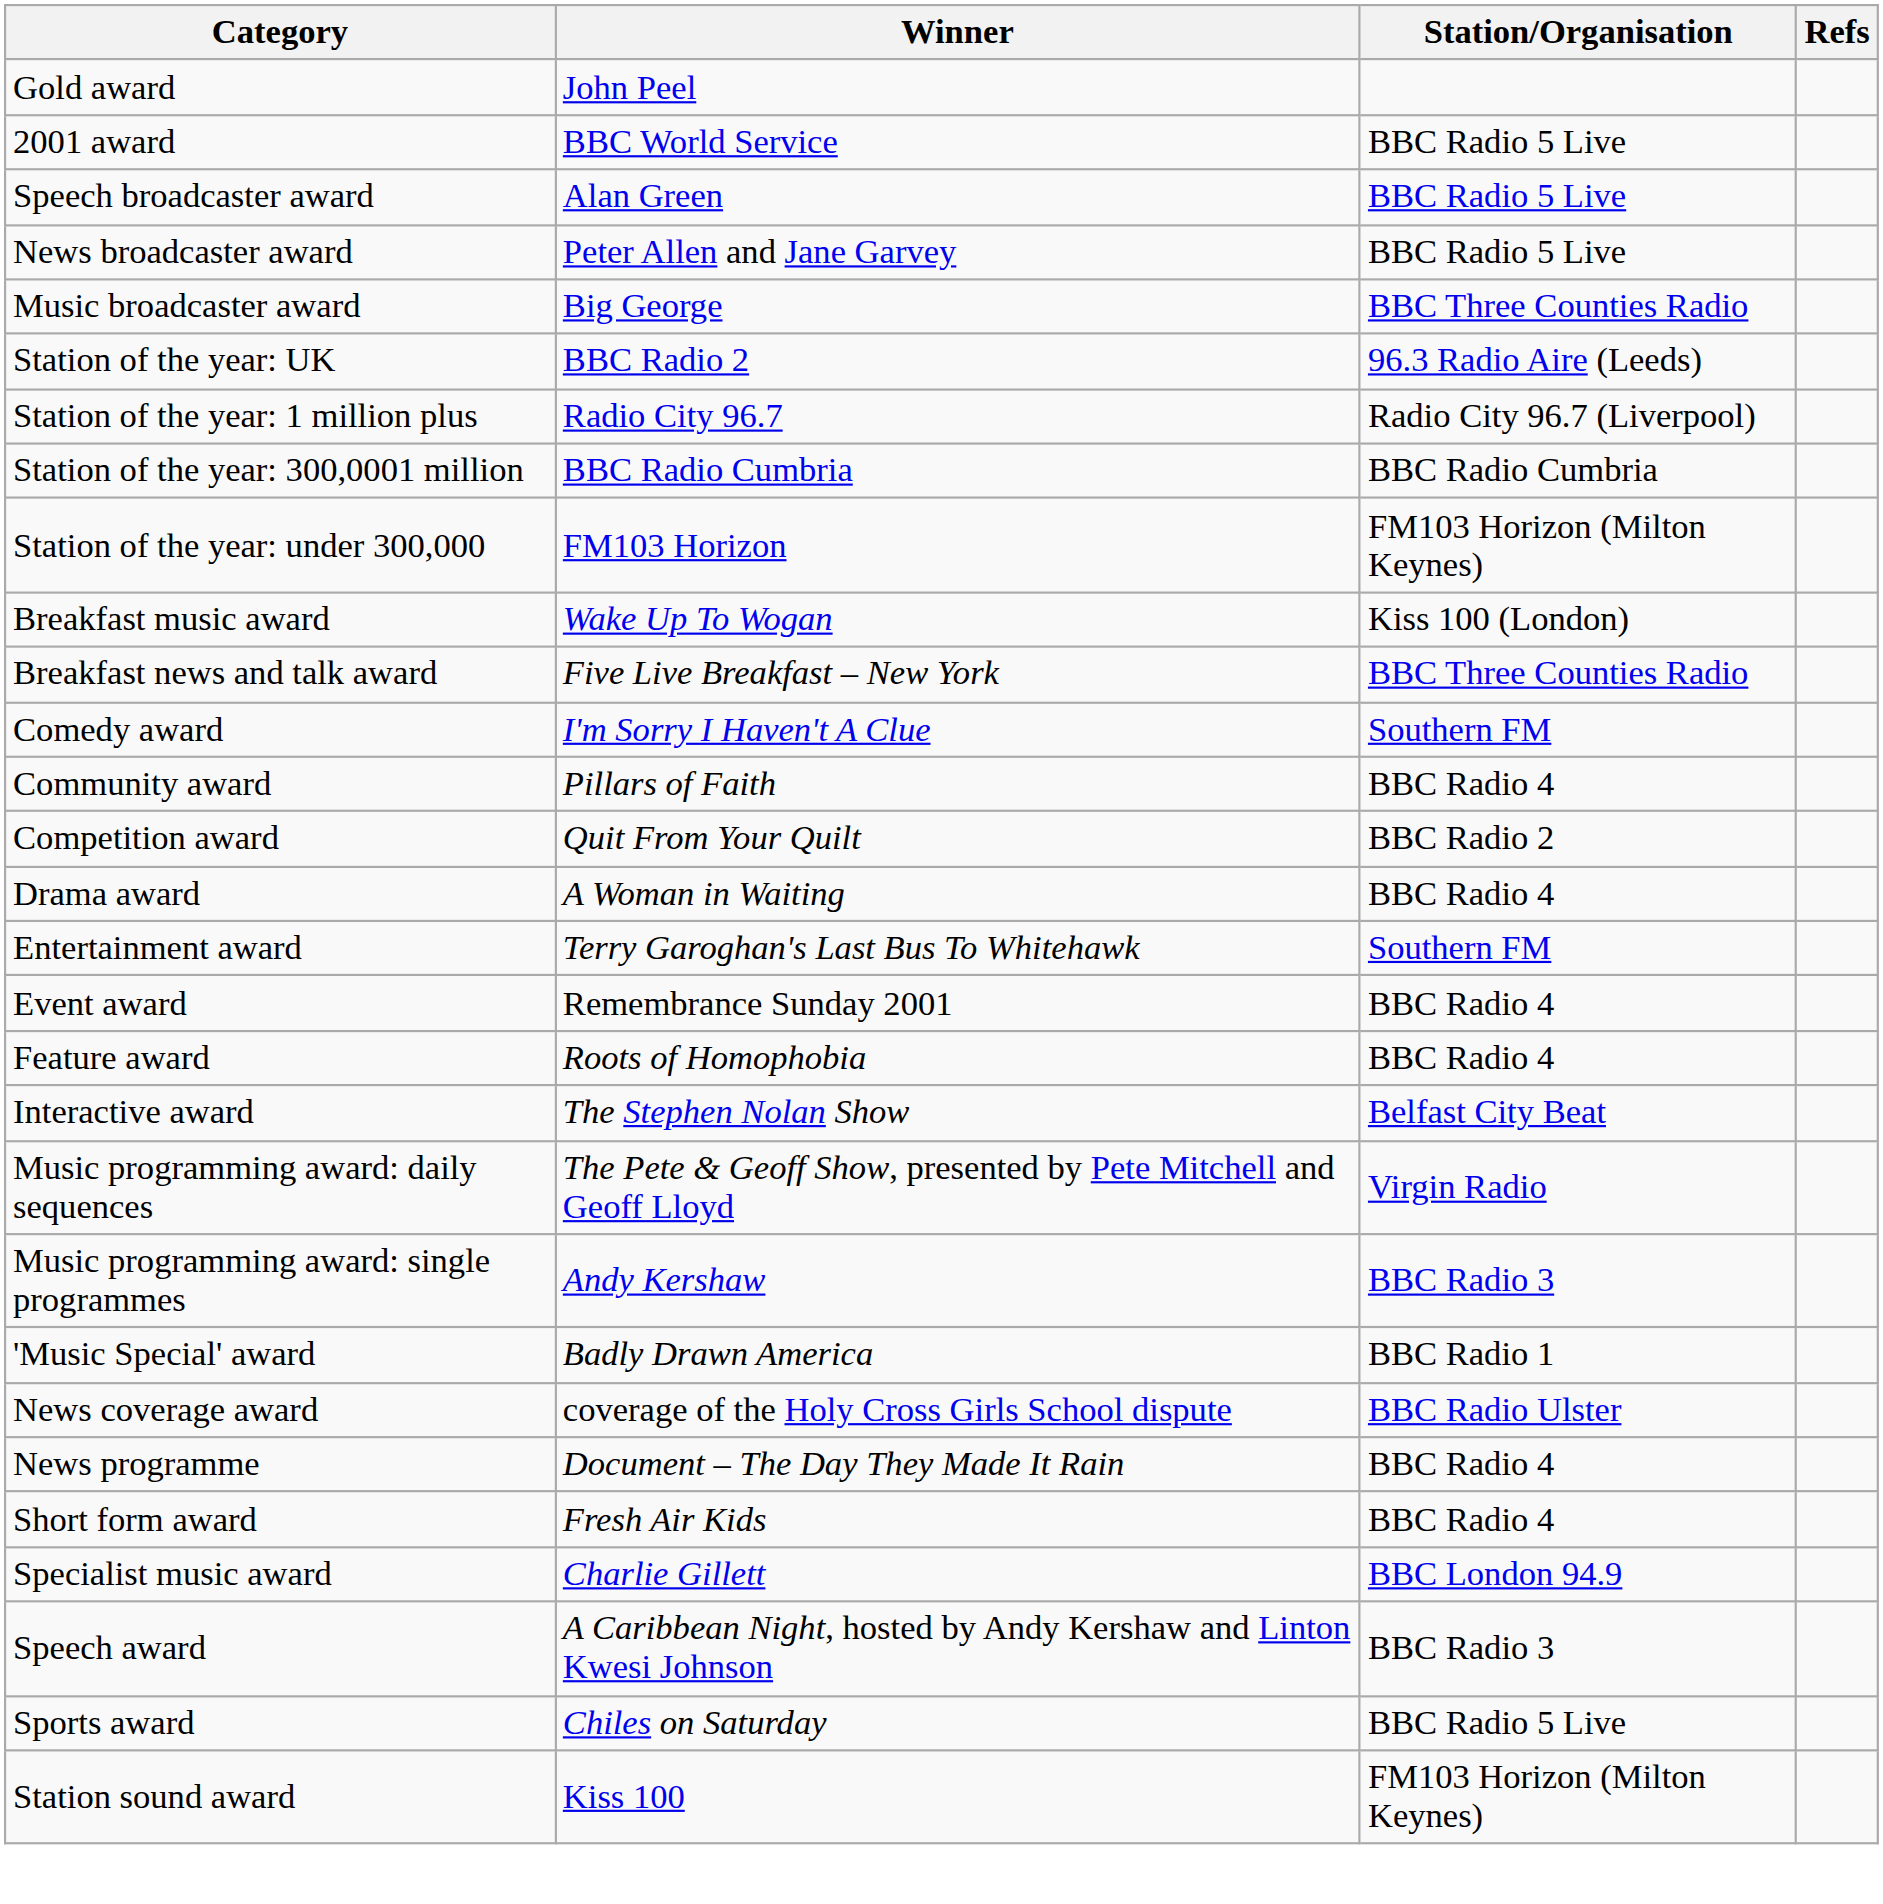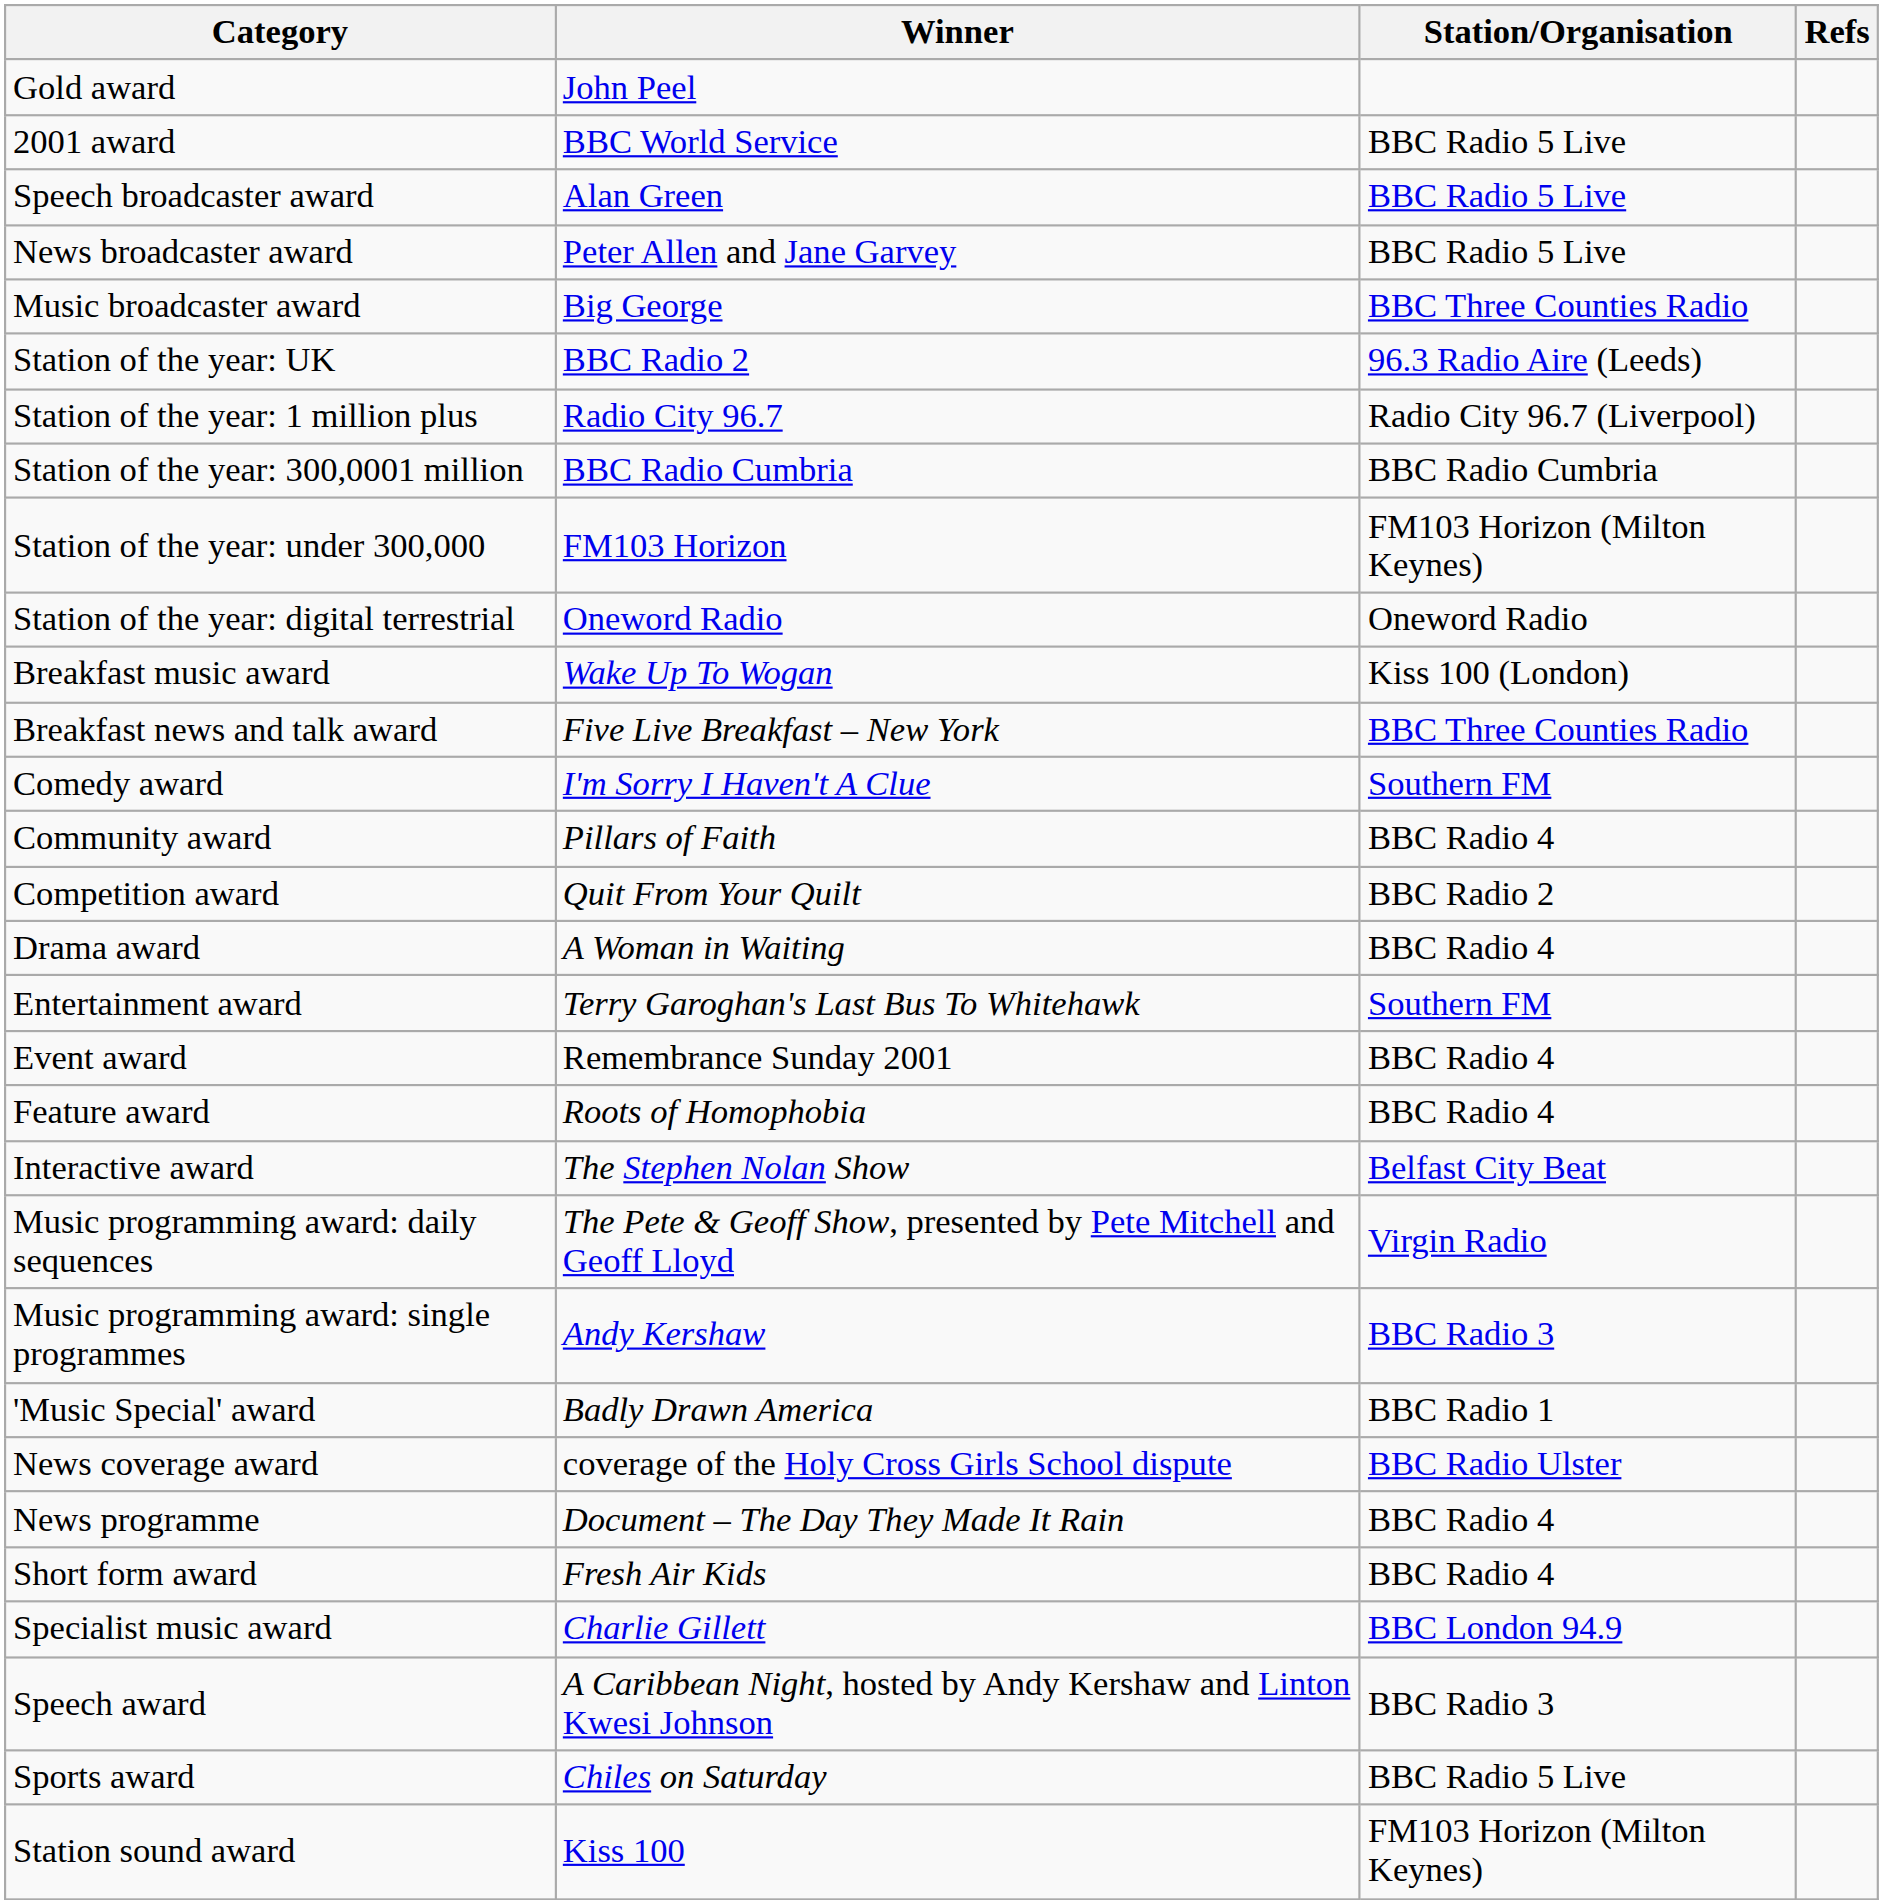 <table class="wikitable sortable">
 <tr>
 <th class=unsortable>Category</th>
 <th class=unsortable>Winner</th>
 <th>Station/Organisation</th>
 <th class=unsortable>Refs</th>
 </tr>
 <tr>
 <td>Gold award</td>
 <td><a href='#'>John Peel</a></td>
 <td></td>
 <td></td>
 </tr>
 <tr>
 <td>2001 award</td>
 <td><a href='#'>BBC World Service</a></td>
 <td>BBC Radio 5 Live</td>
 <td></td>
 </tr>
 <tr>
 <td>Speech broadcaster award</td>
 <td><a href='#'>Alan Green</a></td>
 <td><a href='#'>BBC Radio 5 Live</a></td>
 <td></td>
 </tr>
 <tr>
 <td>News broadcaster award</td>
 <td><a href='#'>Peter Allen</a> and <a href='#'>Jane Garvey</a></td>
 <td>BBC Radio 5 Live</td>
 <td></td>
 </tr>
 <tr>
 <td>Music broadcaster award</td>
 <td><a href='#'>Big George</a></td>
 <td><a href='#'>BBC Three Counties Radio</a></td>
 <td></td>
 </tr>
 <tr>
 <td>Station of the year: UK</td>
 <td><a href='#'>BBC Radio 2</a></td>
 <td><a href='#'>96.3 Radio Aire</a> (Leeds)</td>
 <td></td>
 </tr>
 <tr>
 <td>Station of the year: 1 million plus</td>
 <td><a href='#'>Radio City 96.7</a></td>
 <td>Radio City 96.7 (Liverpool)</td>
 <td></td>
 </tr>
 <tr>
 <td>Station of the year: 300,0001 million</td>
 <td><a href='#'>BBC Radio Cumbria</a></td>
 <td>BBC Radio Cumbria</td>
 <td></td>
 </tr>
 <tr>
 <td>Station of the year: under 300,000</td>
 <td><a href='#'>FM103 Horizon</a></td>
 <td>FM103 Horizon (Milton Keynes)</td>
+<td></td>
+</tr>
+<tr>
+<td>Station of the year: digital terrestrial</td>
+<td><a href='#'>Oneword Radio</a></td>
+<td>Oneword Radio</td>
 <td></td>
 </tr>
 <tr>
 <td>Breakfast music award</td>
 <td><em><a href='#'>Wake Up To Wogan</a></em></td>
 <td>Kiss 100 (London)</td>
 <td></td>
 </tr>
 <tr>
 <td>Breakfast news and talk award</td>
 <td><em>Five Live Breakfast – New York</em></td>
 <td><a href='#'>BBC Three Counties Radio</a></td>
 <td></td>
 </tr>
 <tr>
 <td>Comedy award</td>
 <td><em><a href='#'>I'm Sorry I Haven't A Clue</a></em></td>
 <td><a href='#'>Southern FM</a></td>
 <td></td>
 </tr>
 <tr>
 <td>Community award</td>
 <td><em>Pillars of Faith</em></td>
 <td>BBC Radio 4</td>
 <td></td>
 </tr>
 <tr>
 <td>Competition award</td>
 <td><em>Quit From Your Quilt</em></td>
 <td>BBC Radio 2</td>
 <td></td>
 </tr>
 <tr>
 <td>Drama award</td>
 <td><em>A Woman in Waiting</em></td>
 <td>BBC Radio 4</td>
 <td></td>
 </tr>
 <tr>
 <td>Entertainment award</td>
 <td><em>Terry Garoghan's Last Bus To Whitehawk</em></td>
 <td><a href='#'>Southern FM</a></td>
 <td></td>
 </tr>
 <tr>
 <td>Event award</td>
 <td>Remembrance Sunday 2001</td>
 <td>BBC Radio 4</td>
 <td></td>
 </tr>
 <tr>
 <td>Feature award</td>
 <td><em>Roots of Homophobia</em></td>
 <td>BBC Radio 4</td>
 <td></td>
 </tr>
 <tr>
 <td>Interactive award</td>
 <td><em>The <a href='#'>Stephen Nolan</a> Show</em></td>
 <td><a href='#'>Belfast City Beat</a></td>
 <td></td>
 </tr>
 <tr>
 <td>Music programming award: daily sequences</td>
 <td><em>The Pete & Geoff Show</em>, presented by <a href='#'>Pete Mitchell</a> and <a href='#'>Geoff Lloyd</a></td>
 <td><a href='#'>Virgin Radio</a></td>
 <td></td>
 </tr>
 <tr>
 <td>Music programming award: single programmes</td>
 <td><em><a href='#'>Andy Kershaw</a></em></td>
 <td><a href='#'>BBC Radio 3</a></td>
 <td></td>
 </tr>
 <tr>
 <td>'Music Special' award</td>
 <td><em>Badly Drawn America</em></td>
 <td>BBC Radio 1</td>
 <td></td>
 </tr>
 <tr>
 <td>News coverage award</td>
 <td>coverage of the <a href='#'>Holy Cross Girls School dispute</a></td>
 <td><a href='#'>BBC Radio Ulster</a></td>
 <td></td>
 </tr>
 <tr>
 <td>News programme</td>
 <td><em>Document – The Day They Made It Rain</em></td>
 <td>BBC Radio 4</td>
 <td></td>
 </tr>
 <tr>
 <td>Short form award</td>
 <td><em>Fresh Air Kids</em></td>
 <td>BBC Radio 4</td>
 <td></td>
 </tr>
 <tr>
 <td>Specialist music award</td>
 <td><em><a href='#'>Charlie Gillett</a></em></td>
 <td><a href='#'>BBC London 94.9</a></td>
 <td></td>
 </tr>
 <tr>
 <td>Speech award</td>
 <td><em>A Caribbean Night</em>, hosted by Andy Kershaw and <a href='#'>Linton Kwesi Johnson</a></td>
 <td>BBC Radio 3</td>
 <td></td>
 </tr>
 <tr>
 <td>Sports award</td>
 <td><em><a href='#'>Chiles</a> on Saturday</em></td>
 <td>BBC Radio 5 Live</td>
 <td></td>
 </tr>
 <tr>
 <td>Station sound award</td>
 <td><a href='#'>Kiss 100</a></td>
 <td>FM103 Horizon (Milton Keynes)</td>
 <td></td>
 </tr>
 </table>
